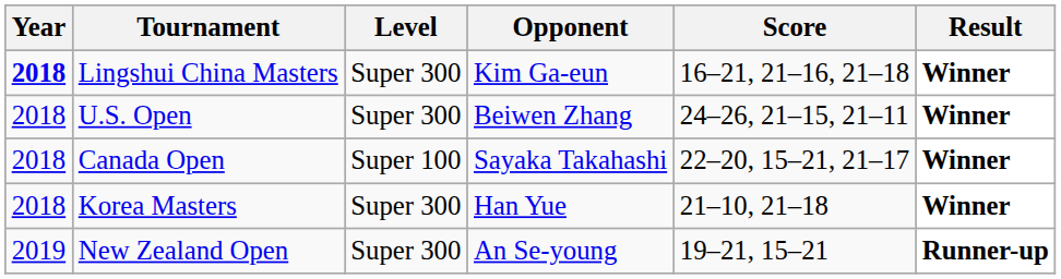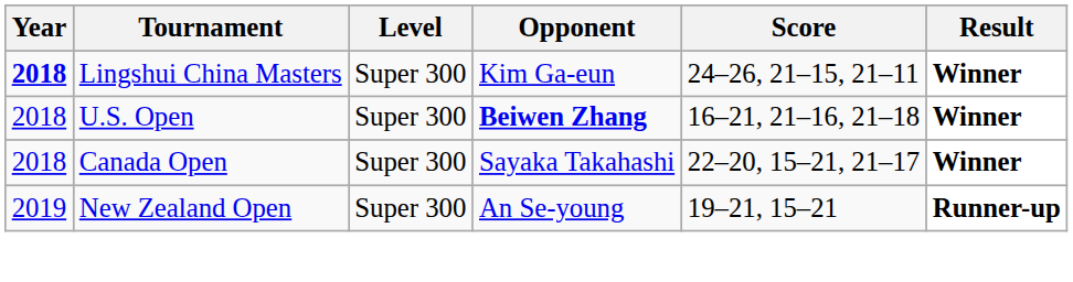 <table class="sortable wikitable" style="font-size: 90%">
 <tr>
 <th>Year</th>
 <th>Tournament</th>
 <th>Level</th>
 <th>Opponent</th>
 <th>Score</th>
 <th>Result</th>
 </tr>
 <tr>
 <td align="center"><strong><a href='#'>2018</a></strong></td>
 <td align="left"><a href='#'>Lingshui China Masters</a></td>
 <td align="left">Super 300</td>
 <td align="left"> <a href='#'>Kim Ga-eun</a></td>
-<td align="left">16–21, 21–16, 21–18</td>
+<td align="left">24–26, 21–15, 21–11</td>
 <td style="text-align:left; background:white"> <strong>Winner</strong></td>
 </tr>
 <tr>
 <td align="center"><a href='#'>2018</a></td>
 <td align="left"><a href='#'>U.S. Open</a></td>
 <td align="left">Super 300</td>
-<td align="left"> <a href='#'>Beiwen Zhang</a></td>
-<td align="left">24–26, 21–15, 21–11</td>
+<td align="left"><strong> <a href='#'>Beiwen Zhang</a></strong></td>
+<td align="left">16–21, 21–16, 21–18</td>
 <td style="text-align:left; background:white"> <strong>Winner</strong></td>
 </tr>
 <tr>
 <td align="center"><a href='#'>2018</a></td>
 <td align="left"><a href='#'>Canada Open</a></td>
-<td align="left">Super 100</td>
+<td align="left">Super 300</td>
 <td align="left"> <a href='#'>Sayaka Takahashi</a></td>
 <td align="left">22–20, 15–21, 21–17</td>
-<td style="text-align:left; background:white"> <strong>Winner</strong></td>
-</tr>
-<tr>
-<td align="center"><a href='#'>2018</a></td>
-<td align="left"><a href='#'>Korea Masters</a></td>
-<td align="left">Super 300</td>
-<td align="left"> <a href='#'>Han Yue</a></td>
-<td align="left">21–10, 21–18</td>
 <td style="text-align:left; background:white"> <strong>Winner</strong></td>
 </tr>
 <tr>
 <td align="center"><a href='#'>2019</a></td>
 <td align="left"><a href='#'>New Zealand Open</a></td>
 <td align="left">Super 300</td>
 <td align="left"> <a href='#'>An Se-young</a></td>
 <td align="left">19–21, 15–21</td>
 <td style="text-align:left; background:white"> <strong>Runner-up</strong></td>
 </tr>
 </table>
